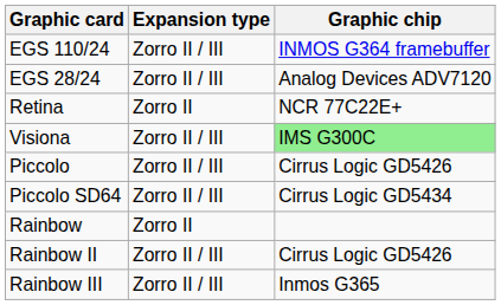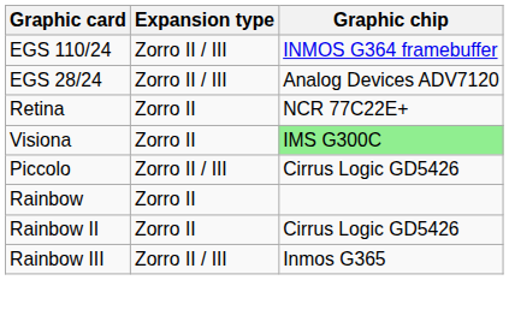 <table class="wikitable sortable">
 <tr>
 <th>Graphic card</th>
 <th>Expansion type</th>
 <th>Graphic chip</th>
 </tr>
 <tr>
 <td>EGS 110/24</td>
 <td>Zorro II / III</td>
 <td><a href='#'>INMOS G364 framebuffer</a></td>
 </tr>
 <tr>
 <td>EGS 28/24</td>
 <td>Zorro II / III</td>
 <td>Analog Devices ADV7120</td>
 </tr>
 <tr>
 <td>Retina</td>
 <td>Zorro II</td>
 <td>NCR 77C22E+</td>
 </tr>
 <tr>
 <td>Visiona</td>
-<td>Zorro II / III</td>
+<td>Zorro II</td>
 <td style="background: lightgreen;">IMS G300C</td>
 </tr>
 <tr>
 <td>Piccolo</td>
 <td>Zorro II / III</td>
 <td>Cirrus Logic GD5426</td>
 </tr>
 <tr>
-<td>Piccolo SD64</td>
-<td>Zorro II / III</td>
-<td>Cirrus Logic GD5434</td>
-</tr>
-<tr>
 <td>Rainbow</td>
 <td>Zorro II</td>
 <td></td>
 </tr>
 <tr>
 <td>Rainbow II</td>
-<td>Zorro II / III</td>
+<td>Zorro II</td>
 <td>Cirrus Logic GD5426</td>
 </tr>
 <tr>
 <td>Rainbow III</td>
 <td>Zorro II / III</td>
 <td>Inmos G365</td>
 </tr>
 </table>
